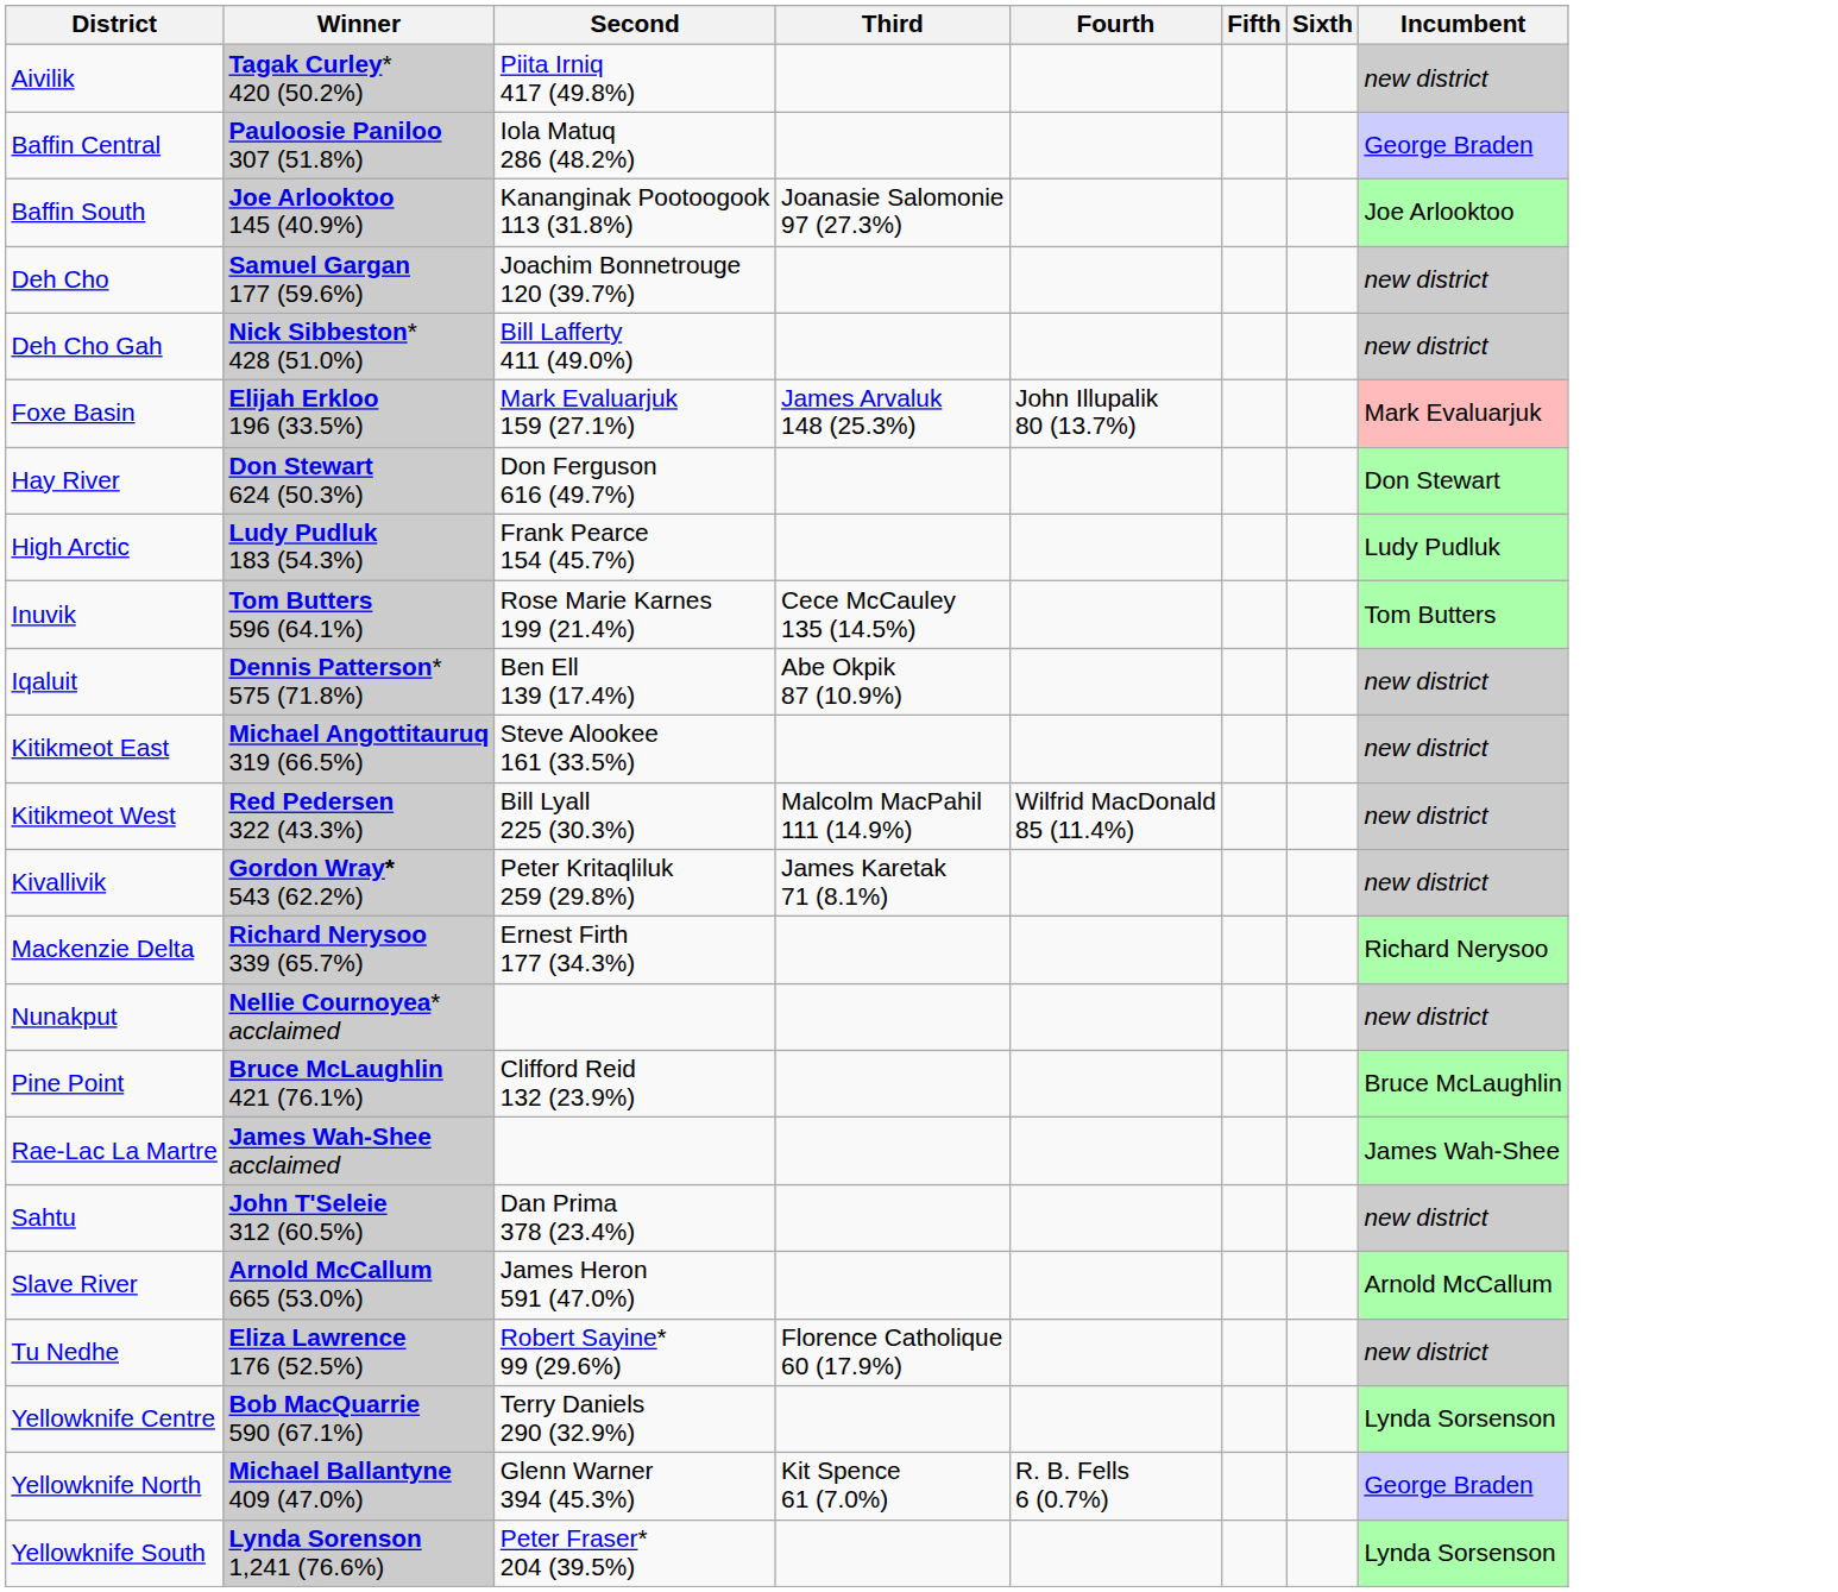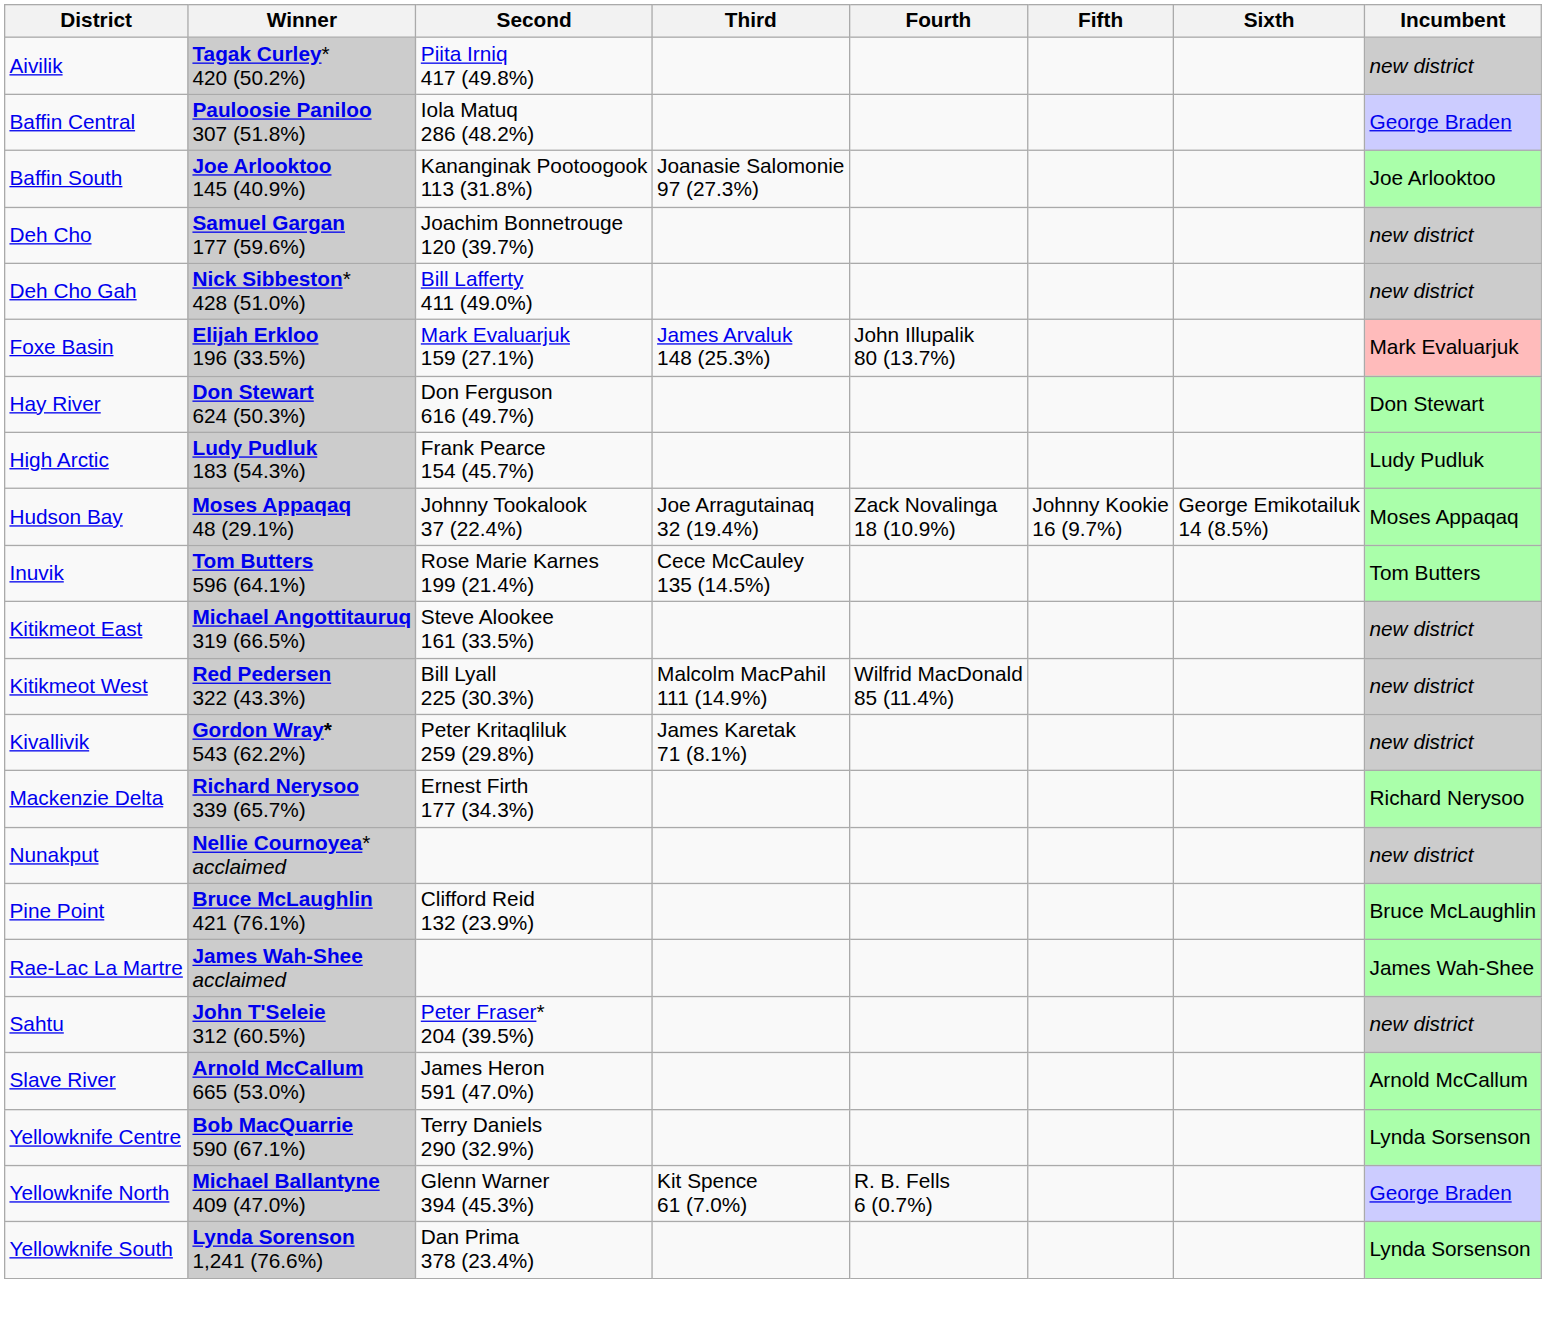 <table class=wikitable>
 <tr>
 <th>District</th>
 <th>Winner</th>
 <th>Second</th>
 <th>Third</th>
 <th>Fourth</th>
 <th>Fifth</th>
 <th>Sixth</th>
 <th>Incumbent</th>
 </tr>
 <tr>
 <td><a href='#'>Aivilik</a></td>
 <td bgcolor="#cccccc"><strong><a href='#'>Tagak Curley</a></strong>*<br>420 (50.2%)</td>
 <td><a href='#'>Piita Irniq</a><br>417 (49.8%)</td>
 <td></td>
 <td></td>
 <td></td>
 <td></td>
 <td bgcolor="#cccccc"><em>new district</em></td>
 </tr>
 <tr>
 <td><a href='#'>Baffin Central</a></td>
 <td bgcolor="#cccccc"><strong><a href='#'>Pauloosie Paniloo</a></strong><br>307 (51.8%)</td>
 <td>Iola Matuq<br>286 (48.2%)</td>
 <td></td>
 <td></td>
 <td></td>
 <td></td>
 <td bgcolor="#ccccff"><a href='#'>George Braden</a></td>
 </tr>
 <tr>
 <td><a href='#'>Baffin South</a></td>
 <td bgcolor="#cccccc"><strong><a href='#'>Joe Arlooktoo</a></strong><br>145 (40.9%)</td>
 <td>Kananginak Pootoogook<br>113 (31.8%)</td>
 <td>Joanasie Salomonie<br>97 (27.3%)</td>
 <td></td>
 <td></td>
 <td></td>
 <td bgcolor="#aaffaa">Joe Arlooktoo</td>
 </tr>
 <tr>
 <td><a href='#'>Deh Cho</a></td>
 <td bgcolor="#cccccc"><strong><a href='#'>Samuel Gargan</a></strong><br>177 (59.6%)</td>
 <td>Joachim Bonnetrouge<br>120 (39.7%)</td>
 <td></td>
 <td></td>
 <td></td>
 <td></td>
 <td bgcolor="#cccccc"><em>new district</em></td>
 </tr>
 <tr>
 <td><a href='#'>Deh Cho Gah</a></td>
 <td bgcolor="#cccccc"><strong><a href='#'>Nick Sibbeston</a></strong>*<br>428 (51.0%)</td>
 <td><a href='#'>Bill Lafferty</a><br>411 (49.0%)</td>
 <td></td>
 <td></td>
 <td></td>
 <td></td>
 <td bgcolor="#cccccc"><em>new district</em></td>
 </tr>
 <tr>
 <td><a href='#'>Foxe Basin</a></td>
 <td bgcolor="#cccccc"><strong><a href='#'>Elijah Erkloo</a></strong><br>196 (33.5%)</td>
 <td><a href='#'>Mark Evaluarjuk</a><br>159 (27.1%)</td>
 <td><a href='#'>James Arvaluk</a><br>148 (25.3%)</td>
 <td>John Illupalik<br>80 (13.7%)</td>
 <td></td>
 <td></td>
 <td bgcolor="#ffbbbb">Mark Evaluarjuk</td>
 </tr>
 <tr>
 <td><a href='#'>Hay River</a></td>
 <td bgcolor="#cccccc"><strong><a href='#'>Don Stewart</a></strong><br>624 (50.3%)</td>
 <td>Don Ferguson<br>616 (49.7%)</td>
 <td></td>
 <td></td>
 <td></td>
 <td></td>
 <td bgcolor="#aaffaa">Don Stewart</td>
 </tr>
 <tr>
 <td><a href='#'>High Arctic</a></td>
 <td bgcolor="#cccccc"><strong><a href='#'>Ludy Pudluk</a></strong><br>183 (54.3%)</td>
 <td>Frank Pearce<br>154 (45.7%)</td>
 <td></td>
 <td></td>
 <td></td>
 <td></td>
 <td bgcolor="#aaffaa">Ludy Pudluk</td>
 </tr>
 <tr>
+<td><a href='#'>Hudson Bay</a></td>
+<td bgcolor="#cccccc"><strong><a href='#'>Moses Appaqaq</a></strong><br>48 (29.1%)</td>
+<td>Johnny Tookalook<br>37 (22.4%)</td>
+<td>Joe Arragutainaq<br>32 (19.4%)</td>
+<td>Zack Novalinga<br>18 (10.9%)</td>
+<td>Johnny Kookie<br>16 (9.7%)</td>
+<td>George Emikotailuk<br>14 (8.5%)</td>
+<td bgcolor="#aaffaa">Moses Appaqaq</td>
+</tr>
+<tr>
 <td><a href='#'>Inuvik</a></td>
 <td bgcolor="#cccccc"><strong><a href='#'>Tom Butters</a></strong><br>596 (64.1%)</td>
 <td>Rose Marie Karnes<br>199 (21.4%)</td>
 <td>Cece McCauley<br>135 (14.5%)</td>
 <td></td>
 <td></td>
 <td></td>
 <td bgcolor="#aaffaa">Tom Butters</td>
-</tr>
-<tr>
-<td><a href='#'>Iqaluit</a></td>
-<td bgcolor="#cccccc"><strong><a href='#'>Dennis Patterson</a></strong>*<br>575 (71.8%)</td>
-<td>Ben Ell<br>139 (17.4%)</td>
-<td>Abe Okpik<br>87 (10.9%)</td>
-<td></td>
-<td></td>
-<td></td>
-<td bgcolor="#cccccc"><em>new district</em></td>
 </tr>
 <tr>
 <td><a href='#'>Kitikmeot East</a></td>
 <td bgcolor="#cccccc"><strong><a href='#'>Michael Angottitauruq</a></strong><br>319 (66.5%)</td>
 <td>Steve Alookee<br>161 (33.5%)</td>
 <td></td>
 <td></td>
 <td></td>
 <td></td>
 <td bgcolor="#cccccc"><em>new district</em></td>
 </tr>
 <tr>
 <td><a href='#'>Kitikmeot West</a></td>
 <td bgcolor="#cccccc"><strong><a href='#'>Red Pedersen</a></strong><br>322 (43.3%)</td>
 <td>Bill Lyall<br>225 (30.3%)</td>
 <td>Malcolm MacPahil<br>111 (14.9%)</td>
 <td>Wilfrid MacDonald<br>85 (11.4%)</td>
 <td></td>
 <td></td>
 <td bgcolor="#cccccc"><em>new district</em></td>
 </tr>
 <tr>
 <td><a href='#'>Kivallivik</a></td>
 <td bgcolor="#cccccc"><strong><a href='#'>Gordon Wray</a>*</strong><br>543 (62.2%)</td>
 <td>Peter Kritaqliluk<br>259 (29.8%)</td>
 <td>James Karetak<br>71 (8.1%)</td>
 <td></td>
 <td></td>
 <td></td>
 <td bgcolor="#cccccc"><em>new district</em></td>
 </tr>
 <tr>
 <td><a href='#'>Mackenzie Delta</a></td>
 <td bgcolor="#cccccc"><strong><a href='#'>Richard Nerysoo</a></strong><br>339 (65.7%)</td>
 <td>Ernest Firth<br>177 (34.3%)</td>
 <td></td>
 <td></td>
 <td></td>
 <td></td>
 <td bgcolor="#aaffaa">Richard Nerysoo</td>
 </tr>
 <tr>
 <td><a href='#'>Nunakput</a></td>
 <td bgcolor="#cccccc"><strong><a href='#'>Nellie Cournoyea</a></strong>*<br><em>acclaimed</em></td>
 <td></td>
 <td></td>
 <td></td>
 <td></td>
 <td></td>
 <td bgcolor="#cccccc"><em>new district</em></td>
 </tr>
 <tr>
 <td><a href='#'>Pine Point</a></td>
 <td bgcolor="#cccccc"><strong><a href='#'>Bruce McLaughlin</a></strong><br>421 (76.1%)</td>
 <td>Clifford Reid<br>132 (23.9%)</td>
 <td></td>
 <td></td>
 <td></td>
 <td></td>
 <td bgcolor="#aaffaa">Bruce McLaughlin</td>
 </tr>
 <tr>
 <td><a href='#'>Rae-Lac La Martre</a></td>
 <td bgcolor="#cccccc"><strong><a href='#'>James Wah-Shee</a></strong><br><em>acclaimed</em></td>
 <td></td>
 <td></td>
 <td></td>
 <td></td>
 <td></td>
 <td bgcolor="#aaffaa">James Wah-Shee</td>
 </tr>
 <tr>
 <td><a href='#'>Sahtu</a></td>
 <td bgcolor="#cccccc"><strong><a href='#'>John T'Seleie</a></strong><br>312 (60.5%)</td>
-<td>Dan Prima<br>378 (23.4%)</td>
+<td><a href='#'>Peter Fraser</a>*<br>204 (39.5%)</td>
 <td></td>
 <td></td>
 <td></td>
 <td></td>
 <td bgcolor="#cccccc"><em>new district</em></td>
 </tr>
 <tr>
 <td><a href='#'>Slave River</a></td>
 <td bgcolor="#cccccc"><strong><a href='#'>Arnold McCallum</a></strong><br>665 (53.0%)</td>
 <td>James Heron<br>591 (47.0%)</td>
 <td></td>
 <td></td>
 <td></td>
 <td></td>
 <td bgcolor="#aaffaa">Arnold McCallum</td>
-</tr>
-<tr>
-<td><a href='#'>Tu Nedhe</a></td>
-<td bgcolor="#cccccc"><strong><a href='#'>Eliza Lawrence</a></strong><br>176 (52.5%)</td>
-<td><a href='#'>Robert Sayine</a>*<br>99 (29.6%)</td>
-<td>Florence Catholique<br>60 (17.9%)</td>
-<td></td>
-<td></td>
-<td></td>
-<td bgcolor="#cccccc"><em>new district</em></td>
 </tr>
 <tr>
 <td><a href='#'>Yellowknife Centre</a></td>
 <td bgcolor="#cccccc"><strong><a href='#'>Bob MacQuarrie</a></strong><br>590 (67.1%)</td>
 <td>Terry Daniels<br>290 (32.9%)</td>
 <td></td>
 <td></td>
 <td></td>
 <td></td>
 <td bgcolor="#aaffaa">Lynda Sorsenson</td>
 </tr>
 <tr>
 <td><a href='#'>Yellowknife North</a></td>
 <td bgcolor="#cccccc"><strong><a href='#'>Michael Ballantyne</a></strong><br>409 (47.0%)</td>
 <td>Glenn Warner<br>394 (45.3%)</td>
 <td>Kit Spence<br>61 (7.0%)</td>
 <td>R. B. Fells<br>6 (0.7%)</td>
 <td></td>
 <td></td>
 <td bgcolor="#ccccff"><a href='#'>George Braden</a></td>
 </tr>
 <tr>
 <td><a href='#'>Yellowknife South</a></td>
 <td bgcolor="#cccccc"><strong><a href='#'>Lynda Sorenson</a></strong><br>1,241 (76.6%)</td>
-<td><a href='#'>Peter Fraser</a>*<br>204 (39.5%)</td>
+<td>Dan Prima<br>378 (23.4%)</td>
 <td></td>
 <td></td>
 <td></td>
 <td></td>
 <td bgcolor="#aaffaa">Lynda Sorsenson</td>
 </tr>
 </table>
